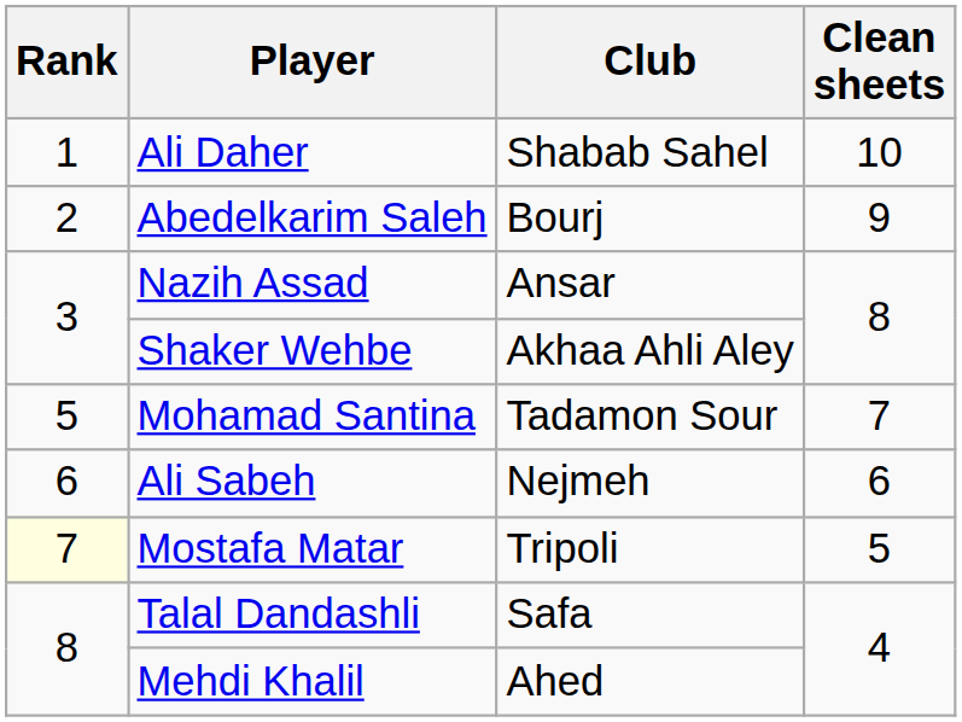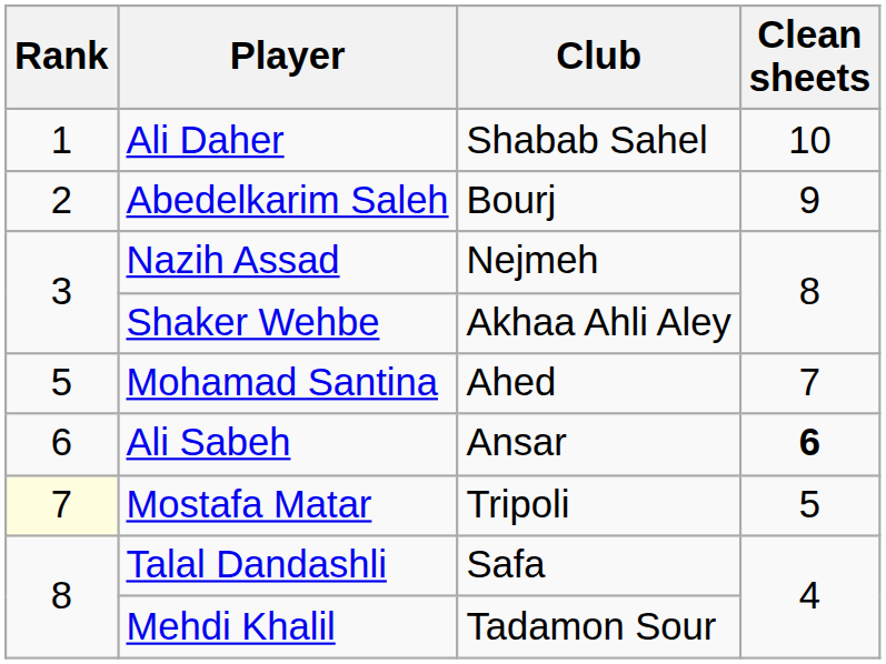 <table class="wikitable" style="text-align:center">
 <tr>
 <th>Rank</th>
 <th>Player</th>
 <th>Club</th>
 <th>Clean<br>sheets</th>
 </tr>
 <tr>
 <td>1</td>
 <td align="left"> <a href='#'>Ali Daher</a></td>
 <td align="left">Shabab Sahel</td>
 <td>10</td>
 </tr>
 <tr>
 <td>2</td>
 <td align="left"> <a href='#'>Abedelkarim Saleh</a></td>
 <td align="left">Bourj</td>
 <td>9</td>
 </tr>
 <tr>
 <td rowspan="2">3</td>
 <td align="left"> <a href='#'>Nazih Assad</a></td>
-<td align="left">Ansar</td>
+<td align="left">Nejmeh</td>
 <td rowspan="2">8</td>
 </tr>
 <tr>
 <td align="left"> <a href='#'>Shaker Wehbe</a></td>
 <td align="left">Akhaa Ahli Aley</td>
 </tr>
 <tr>
 <td>5</td>
 <td align="left"> <a href='#'>Mohamad Santina</a></td>
-<td align="left">Tadamon Sour</td>
+<td align="left">Ahed</td>
 <td>7</td>
 </tr>
 <tr>
 <td>6</td>
 <td align="left"> <a href='#'>Ali Sabeh</a></td>
-<td align="left">Nejmeh</td>
-<td>6</td>
+<td align="left">Ansar</td>
+<td><strong>6</strong></td>
 </tr>
 <tr>
 <td style="background: lightyellow;">7</td>
 <td align="left"> <a href='#'>Mostafa Matar</a></td>
 <td align="left">Tripoli</td>
 <td>5</td>
 </tr>
 <tr>
 <td rowspan="2">8</td>
 <td align="left"> <a href='#'>Talal Dandashli</a></td>
 <td align="left">Safa</td>
 <td rowspan="2">4</td>
 </tr>
 <tr>
 <td align="left"> <a href='#'>Mehdi Khalil</a></td>
-<td align="left">Ahed</td>
+<td align="left">Tadamon Sour</td>
 </tr>
 </table>
